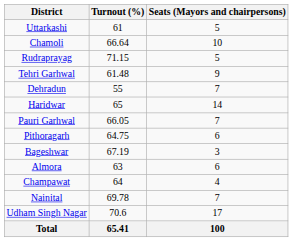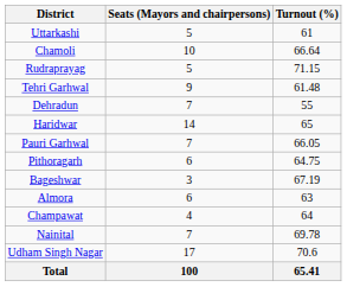 <table class="wikitable sortable" style="text-align:center;">
 <tr>
 <th>District</th>
+<th>Seats (Mayors and chairpersons)</th>
 <th>Turnout (%)</th>
-<th>Seats (Mayors and chairpersons)</th>
 </tr>
 <tr>
 <td><a href='#'>Uttarkashi</a></td>
+<td>5</td>
 <td>61</td>
-<td>5</td>
 </tr>
 <tr>
 <td><a href='#'>Chamoli</a></td>
+<td>10</td>
 <td>66.64</td>
-<td>10</td>
 </tr>
 <tr>
 <td><a href='#'>Rudraprayag</a></td>
+<td>5</td>
 <td>71.15</td>
-<td>5</td>
 </tr>
 <tr>
 <td><a href='#'>Tehri Garhwal</a></td>
+<td>9</td>
 <td>61.48</td>
-<td>9</td>
 </tr>
 <tr>
 <td><a href='#'>Dehradun</a></td>
+<td>7</td>
 <td>55</td>
-<td>7</td>
 </tr>
 <tr>
 <td><a href='#'>Haridwar</a></td>
+<td>14</td>
 <td>65</td>
-<td>14</td>
 </tr>
 <tr>
 <td><a href='#'>Pauri Garhwal</a></td>
+<td>7</td>
 <td>66.05</td>
-<td>7</td>
 </tr>
 <tr>
 <td><a href='#'>Pithoragarh</a></td>
+<td>6</td>
 <td>64.75</td>
-<td>6</td>
 </tr>
 <tr>
 <td><a href='#'>Bageshwar</a></td>
+<td>3</td>
 <td>67.19</td>
-<td>3</td>
 </tr>
 <tr>
 <td><a href='#'>Almora</a></td>
+<td>6</td>
 <td>63</td>
-<td>6</td>
 </tr>
 <tr>
 <td><a href='#'>Champawat</a></td>
+<td>4</td>
 <td>64</td>
-<td>4</td>
 </tr>
 <tr>
 <td><a href='#'>Nainital</a></td>
+<td>7</td>
 <td>69.78</td>
-<td>7</td>
 </tr>
 <tr>
 <td><a href='#'>Udham Singh Nagar</a></td>
+<td>17</td>
 <td>70.6</td>
-<td>17</td>
 </tr>
 <tr>
 <th>Total</th>
+<th>100</th>
 <th>65.41</th>
-<th>100</th>
 </tr>
 </table>
